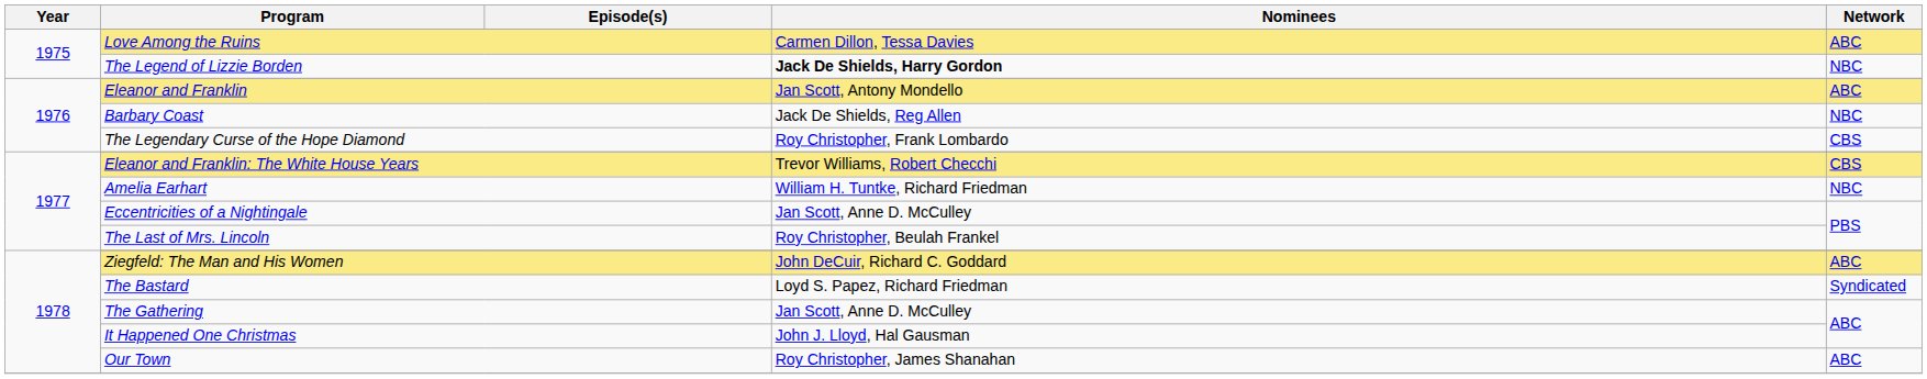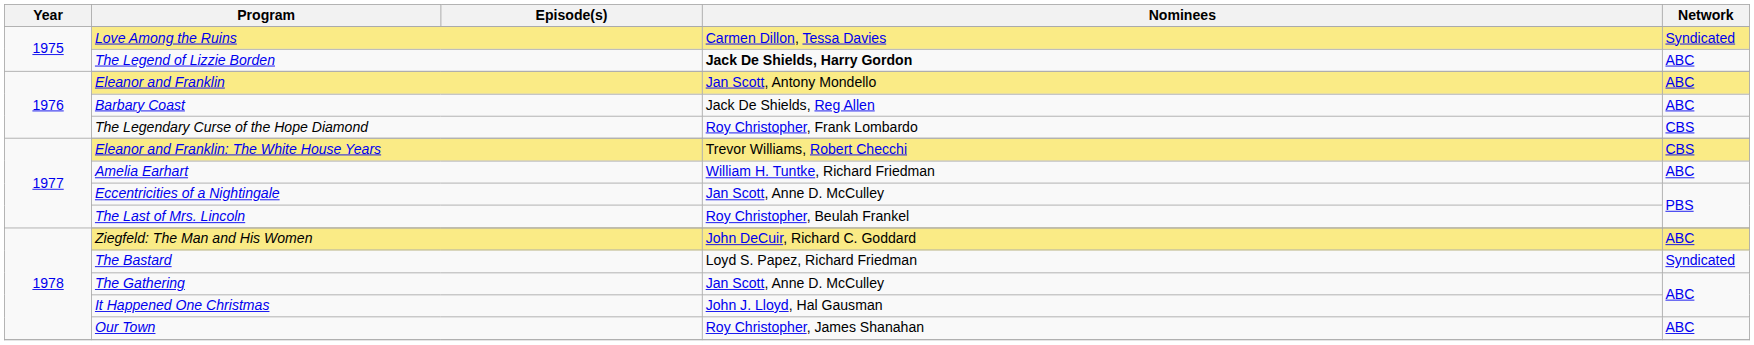 <table class="wikitable" style="width:100%">
 <tr bgcolor="#bebebe">
 <th width="5%">Year</th>
 <th width="20%">Program</th>
 <th width="15%">Episode(s)</th>
 <th width="55%">Nominees</th>
 <th width="5%">Network</th>
 </tr>
 <tr>
 <td rowspan=3 style="text-align:center"><a href='#'>1975</a><br></td>
 </tr>
 <tr style="background:#FAEB86">
 <td colspan=2><em><a href='#'>Love Among the Ruins</a></em></td>
 <td><a href='#'>Carmen Dillon</a>, <a href='#'>Tessa Davies</a></td>
-<td><a href='#'>ABC</a></td>
+<td><a href='#'>Syndicated</a></td>
 </tr>
 <tr>
 <td colspan=2><em><a href='#'>The Legend of Lizzie Borden</a></em></td>
 <td><strong>Jack De Shields, Harry Gordon</strong></td>
-<td><a href='#'>NBC</a></td>
+<td><a href='#'>ABC</a></td>
 </tr>
 <tr>
 <td rowspan=4 style="text-align:center"><a href='#'>1976</a><br></td>
 </tr>
 <tr style="background:#FAEB86">
 <td colspan=2><em><a href='#'>Eleanor and Franklin</a></em></td>
 <td><a href='#'>Jan Scott</a>, Antony Mondello</td>
 <td><a href='#'>ABC</a></td>
 </tr>
 <tr>
 <td colspan=2><em><a href='#'>Barbary Coast</a></em></td>
 <td>Jack De Shields, <a href='#'>Reg Allen</a></td>
-<td><a href='#'>NBC</a></td>
+<td><a href='#'>ABC</a></td>
 </tr>
 <tr>
 <td colspan=2><em>The Legendary Curse of the Hope Diamond</em></td>
 <td><a href='#'>Roy Christopher</a>, Frank Lombardo</td>
 <td><a href='#'>CBS</a></td>
 </tr>
 <tr>
 <td rowspan=5 style="text-align:center"><a href='#'>1977</a><br></td>
 </tr>
 <tr style="background:#FAEB86">
 <td colspan=2><em><a href='#'>Eleanor and Franklin: The White House Years</a></em></td>
 <td>Trevor Williams, <a href='#'>Robert Checchi</a></td>
 <td><a href='#'>CBS</a></td>
 </tr>
 <tr>
 <td colspan=2><em><a href='#'>Amelia Earhart</a></em></td>
 <td><a href='#'>William H. Tuntke</a>, Richard Friedman</td>
-<td><a href='#'>NBC</a></td>
+<td><a href='#'>ABC</a></td>
 </tr>
 <tr>
 <td colspan=2><em><a href='#'>Eccentricities of a Nightingale</a></em></td>
 <td><a href='#'>Jan Scott</a>, Anne D. McCulley</td>
 <td rowspan=2><a href='#'>PBS</a></td>
 </tr>
 <tr>
 <td colspan=2><em><a href='#'>The Last of Mrs. Lincoln</a></em></td>
 <td><a href='#'>Roy Christopher</a>, Beulah Frankel</td>
 </tr>
 <tr>
 <td rowspan=6 style="text-align:center"><a href='#'>1978</a><br></td>
 </tr>
 <tr style="background:#FAEB86">
 <td colspan=2><em>Ziegfeld: The Man and His Women</em></td>
 <td><a href='#'>John DeCuir</a>, Richard C. Goddard</td>
 <td><a href='#'>ABC</a></td>
 </tr>
 <tr>
 <td colspan=2><em><a href='#'>The Bastard</a></em></td>
 <td>Loyd S. Papez, Richard Friedman</td>
 <td><a href='#'>Syndicated</a></td>
 </tr>
 <tr>
 <td colspan=2><em><a href='#'>The Gathering</a></em></td>
 <td><a href='#'>Jan Scott</a>, Anne D. McCulley</td>
 <td rowspan=2><a href='#'>ABC</a></td>
 </tr>
 <tr>
 <td colspan=2><em><a href='#'>It Happened One Christmas</a></em></td>
 <td><a href='#'>John J. Lloyd</a>, Hal Gausman</td>
 </tr>
 <tr>
 <td colspan=2><em><a href='#'>Our Town</a></em></td>
 <td><a href='#'>Roy Christopher</a>, James Shanahan</td>
 <td><a href='#'>ABC</a></td>
 </tr>
 <tr>
 </tr>
 </table>
